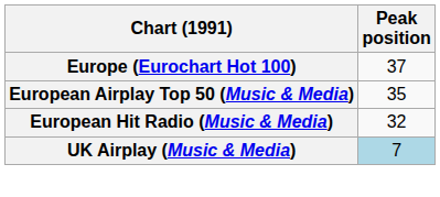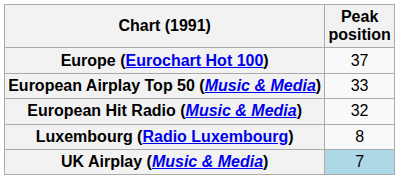 <table class="wikitable sortable plainrowheaders" style="text-align:center">
 <tr>
 <th>Chart (1991)</th>
 <th>Peak<br>position</th>
 </tr>
 <tr>
 </tr>
 <tr>
 <th scope="row">Europe (<a href='#'>Eurochart Hot 100</a>)</th>
 <td>37</td>
 </tr>
 <tr>
 <th scope="row">European Airplay Top 50 (<em><a href='#'>Music & Media</a></em>)</th>
-<td>35</td>
+<td>33</td>
 </tr>
 <tr>
 <th scope="row">European Hit Radio (<em><a href='#'>Music & Media</a></em>)</th>
 <td>32</td>
 </tr>
 <tr>
 </tr>
 <tr>
+<th scope="row">Luxembourg (<a href='#'>Radio Luxembourg</a>)</th>
+<td align="center">8</td>
+</tr>
+<tr>
 <th scope="row">UK Airplay (<em><a href='#'>Music & Media</a></em>)</th>
 <td style="background: lightblue;">7</td>
 </tr>
 <tr>
 </tr>
 </table>
